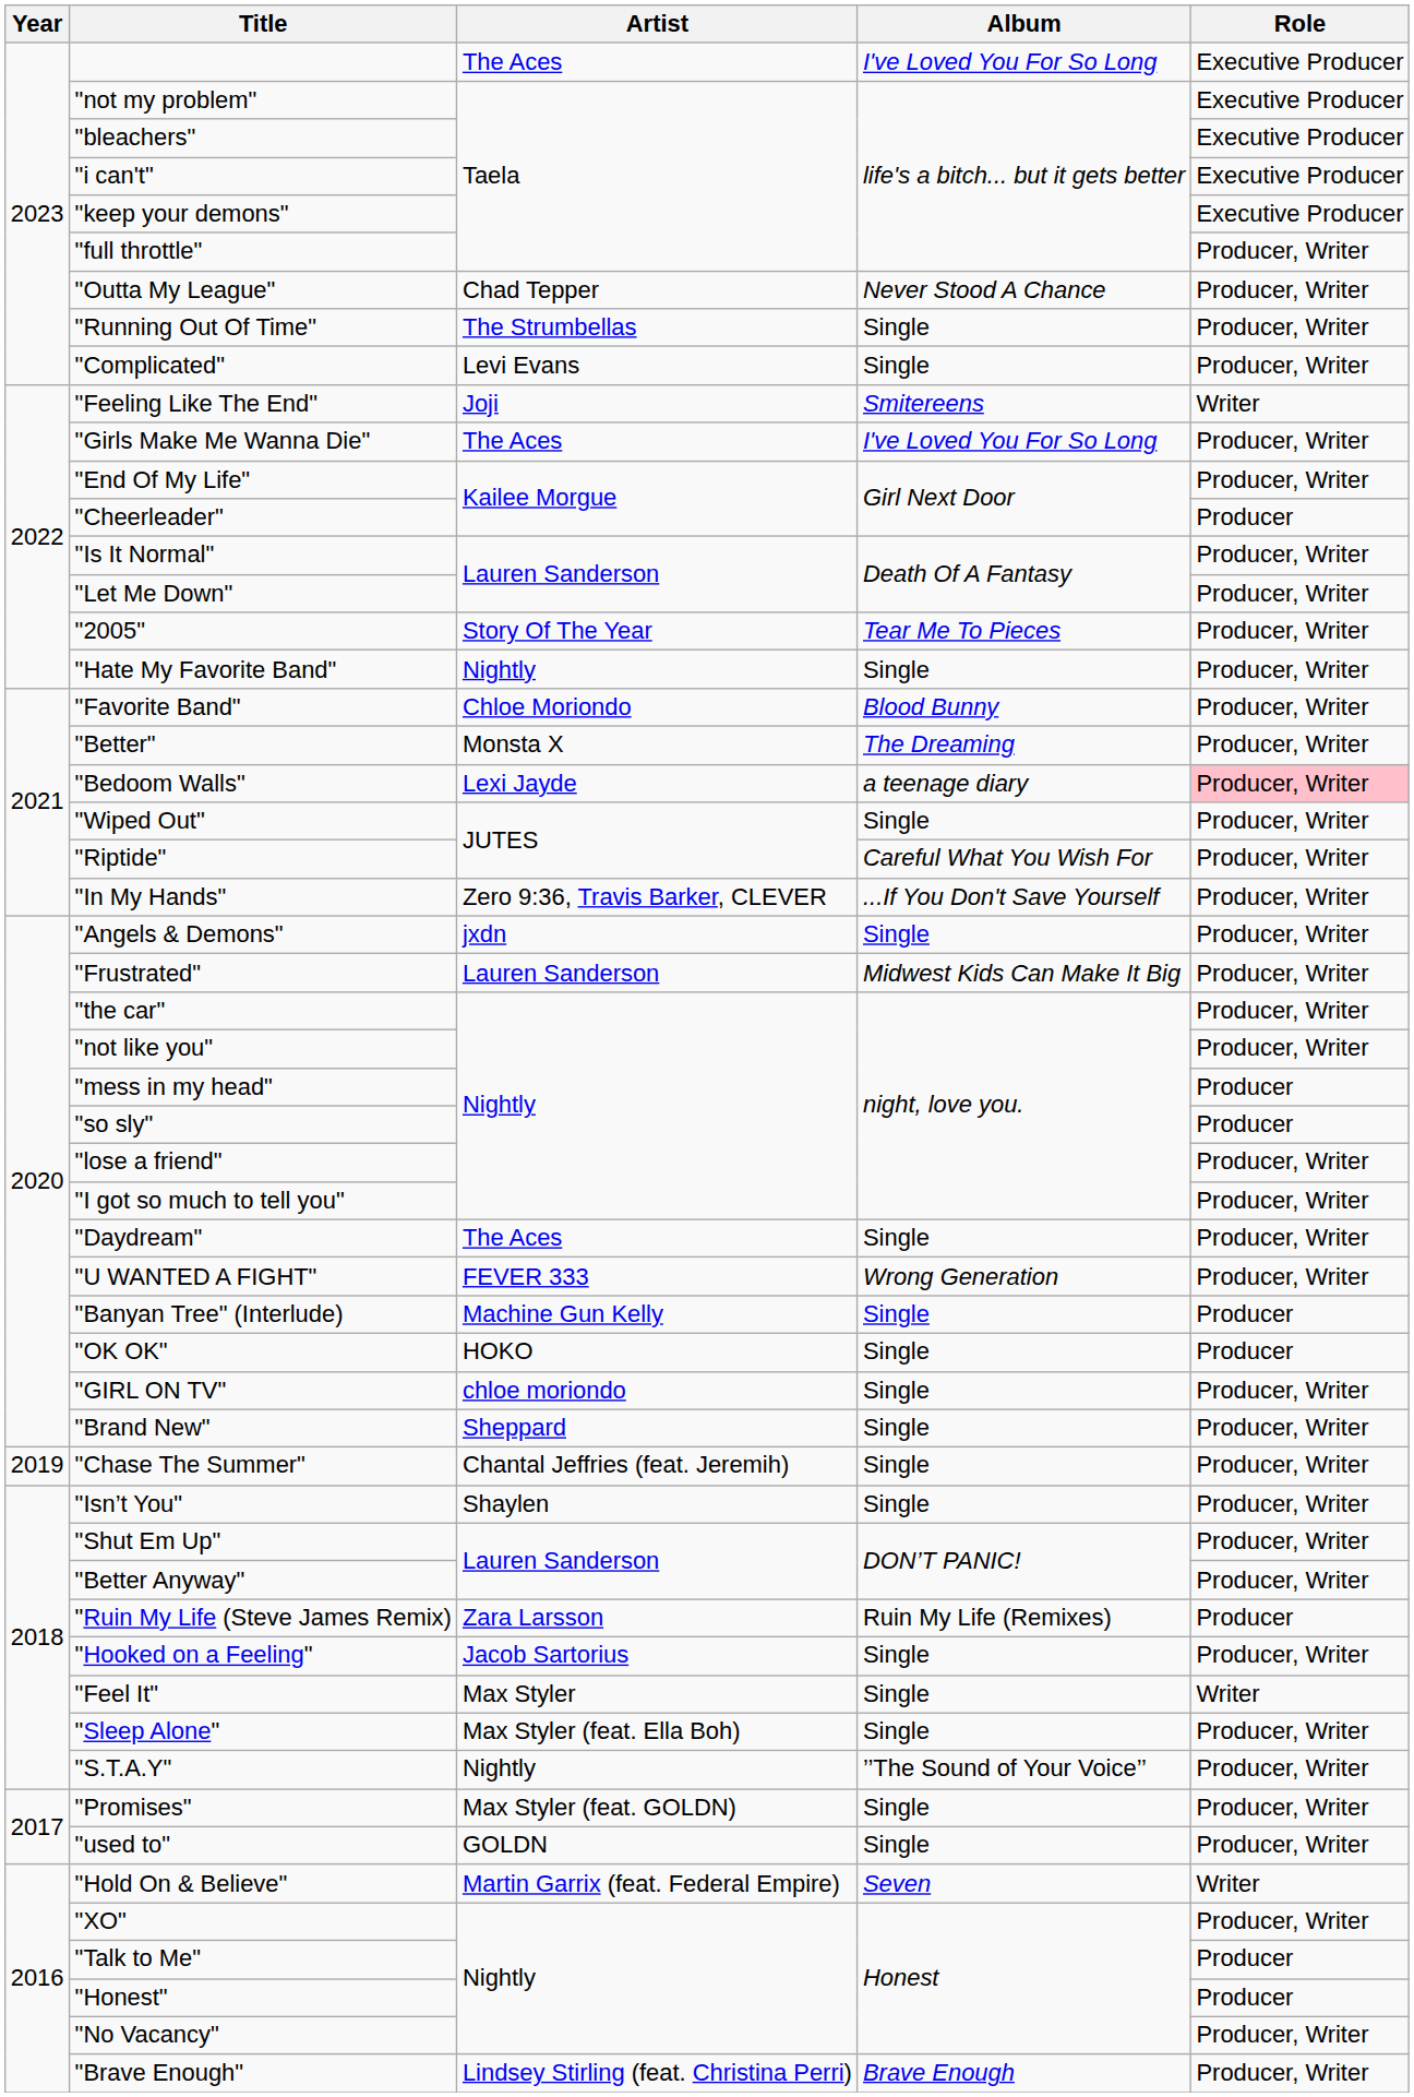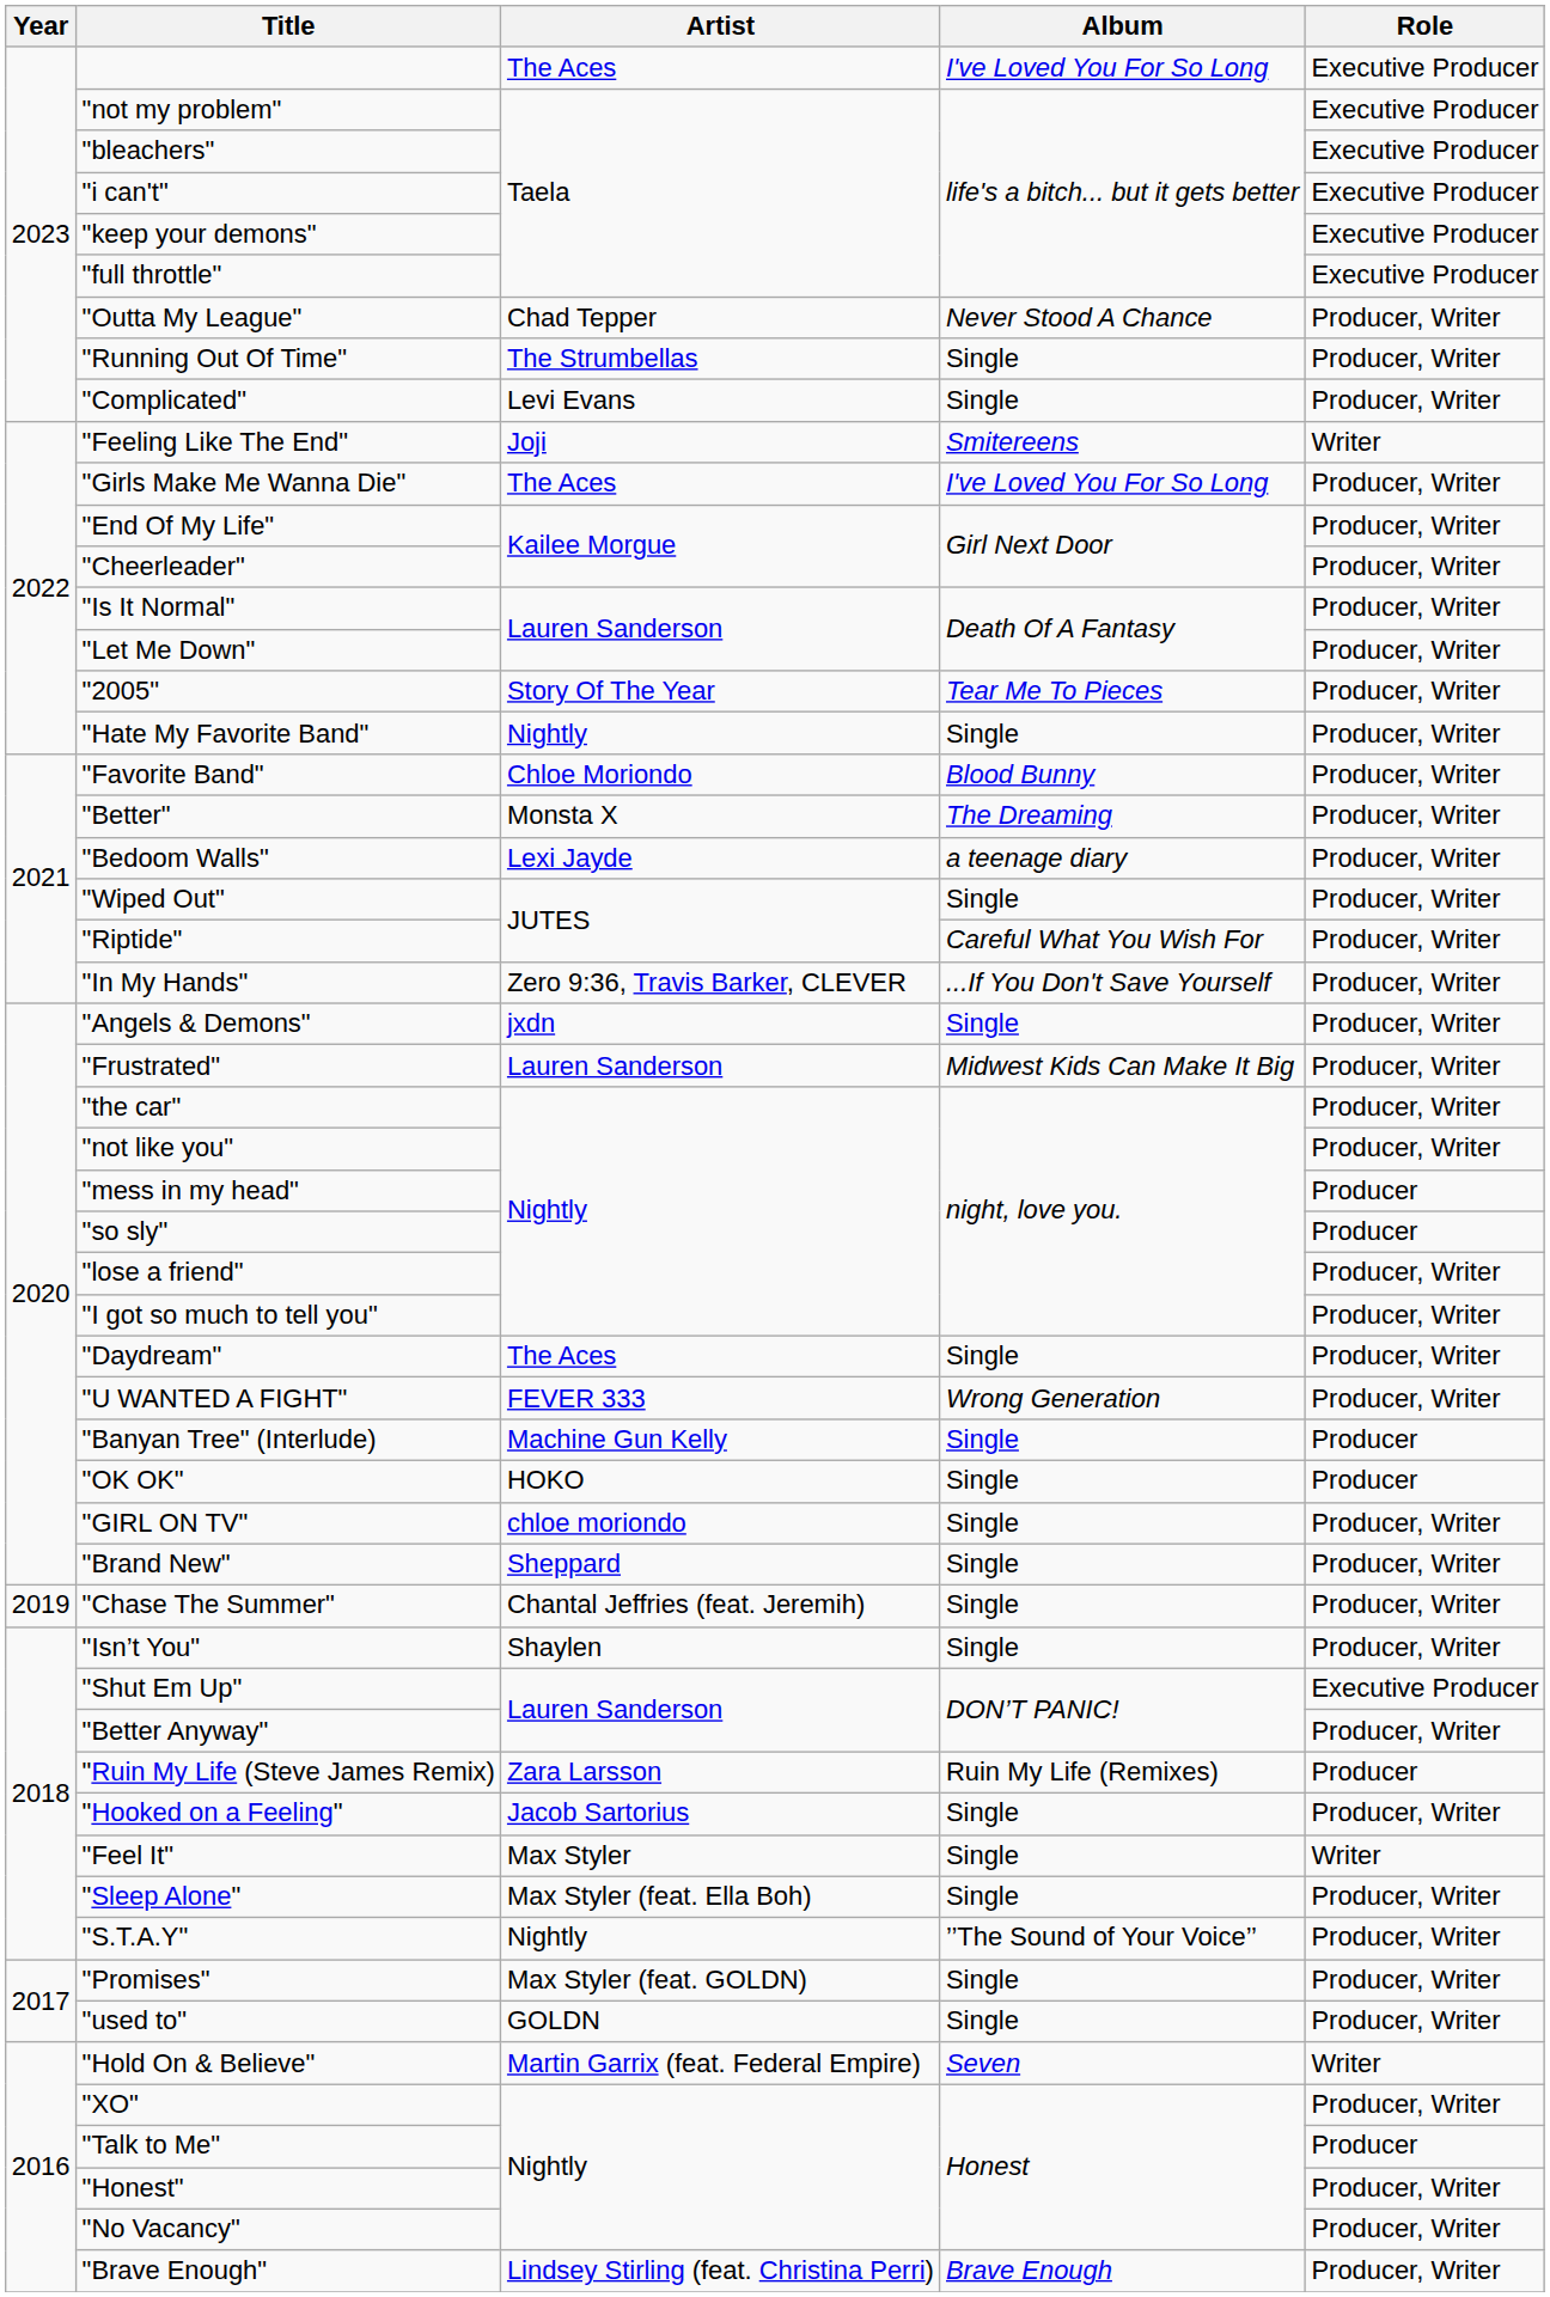 <table class="wikitable mw-collapsible">
 <tr>
 <th>Year</th>
 <th>Title</th>
 <th>Artist</th>
 <th>Album</th>
 <th>Role</th>
 </tr>
 <tr>
 <td rowspan="9">2023</td>
 <td></td>
 <td><a href='#'>The Aces</a></td>
 <td><a href='#'><em>I've Loved You For So Long</em></a></td>
 <td>Executive Producer</td>
 </tr>
 <tr>
 <td>"not my problem"</td>
 <td rowspan="5">Taela</td>
 <td rowspan="5"><em>life's a bitch... but it gets better</em></td>
 <td>Executive Producer</td>
 </tr>
 <tr>
 <td>"bleachers"</td>
 <td>Executive Producer</td>
 </tr>
 <tr>
 <td>"i can't"</td>
 <td>Executive Producer</td>
 </tr>
 <tr>
 <td>"keep your demons"</td>
 <td>Executive Producer</td>
 </tr>
 <tr>
 <td>"full throttle"</td>
-<td>Producer, Writer</td>
+<td>Executive Producer</td>
 </tr>
 <tr>
 <td>"Outta My League"</td>
 <td>Chad Tepper</td>
 <td><em>Never Stood A Chance</em></td>
 <td>Producer, Writer</td>
 </tr>
 <tr>
 <td>"Running Out Of Time"</td>
 <td><a href='#'>The Strumbellas</a></td>
 <td>Single</td>
 <td>Producer, Writer</td>
 </tr>
 <tr>
 <td>"Complicated"</td>
 <td>Levi Evans</td>
 <td>Single</td>
 <td>Producer, Writer</td>
 </tr>
 <tr>
 <td rowspan="8">2022</td>
 <td>"Feeling Like The End"</td>
 <td><a href='#'>Joji</a></td>
 <td><a href='#'><em>Smitereens</em></a></td>
 <td>Writer</td>
 </tr>
 <tr>
 <td>"Girls Make Me Wanna Die"</td>
 <td><a href='#'>The Aces</a></td>
 <td><a href='#'><em>I've Loved You For So Long</em></a></td>
 <td>Producer, Writer</td>
 </tr>
 <tr>
 <td>"End Of My Life"</td>
 <td rowspan="2"><a href='#'>Kailee Morgue</a></td>
 <td rowspan="2"><em>Girl Next Door</em></td>
 <td>Producer, Writer</td>
 </tr>
 <tr>
 <td>"Cheerleader"</td>
-<td>Producer</td>
+<td>Producer, Writer</td>
 </tr>
 <tr>
 <td>"Is It Normal"</td>
 <td rowspan="2"><a href='#'>Lauren Sanderson</a></td>
 <td rowspan="2"><em>Death Of A Fantasy</em></td>
 <td>Producer, Writer</td>
 </tr>
 <tr>
 <td>"Let Me Down"</td>
 <td>Producer, Writer</td>
 </tr>
 <tr>
 <td>"2005"</td>
 <td><a href='#'>Story Of The Year</a></td>
 <td><a href='#'><em>Tear Me To Pieces</em></a></td>
 <td>Producer, Writer</td>
 </tr>
 <tr>
 <td>"Hate My Favorite Band"</td>
 <td><a href='#'>Nightly</a></td>
 <td>Single</td>
 <td>Producer, Writer</td>
 </tr>
 <tr>
 <td rowspan="6">2021</td>
 <td>"Favorite Band"</td>
 <td><a href='#'>Chloe Moriondo</a></td>
 <td><em><a href='#'>Blood Bunny</a></em></td>
 <td>Producer, Writer</td>
 </tr>
 <tr>
 <td>"Better"</td>
 <td>Monsta X</td>
 <td><a href='#'><em>The Dreaming</em></a></td>
 <td>Producer, Writer</td>
 </tr>
 <tr>
 <td>"Bedoom Walls"</td>
 <td><a href='#'>Lexi Jayde</a></td>
 <td><em>a teenage diary</em></td>
-<td style="background: pink;">Producer, Writer</td>
+<td>Producer, Writer</td>
 </tr>
 <tr>
 <td>"Wiped Out"</td>
 <td rowspan="2">JUTES</td>
 <td>Single</td>
 <td>Producer, Writer</td>
 </tr>
 <tr>
 <td>"Riptide"</td>
 <td><em>Careful What You Wish For</em></td>
 <td>Producer, Writer</td>
 </tr>
 <tr>
 <td>"In My Hands"</td>
 <td>Zero 9:36, <a href='#'>Travis Barker</a>, CLEVER</td>
 <td><em>...If You Don't Save Yourself</em></td>
 <td>Producer, Writer</td>
 </tr>
 <tr>
 <td rowspan="14">2020</td>
 <td>"Angels & Demons"</td>
 <td><a href='#'>jxdn</a></td>
 <td><a href='#'>Single</a></td>
 <td>Producer, Writer</td>
 </tr>
 <tr>
 <td>"Frustrated"</td>
 <td><a href='#'>Lauren Sanderson</a></td>
 <td><em>Midwest Kids Can Make It Big</em></td>
 <td>Producer, Writer</td>
 </tr>
 <tr>
 <td>"the car"</td>
 <td rowspan="6"><a href='#'>Nightly</a></td>
 <td rowspan="6"><em>night, love you.</em></td>
 <td>Producer, Writer</td>
 </tr>
 <tr>
 <td>"not like you"</td>
 <td>Producer, Writer</td>
 </tr>
 <tr>
 <td>"mess in my head"</td>
 <td>Producer</td>
 </tr>
 <tr>
 <td>"so sly"</td>
 <td>Producer</td>
 </tr>
 <tr>
 <td>"lose a friend"</td>
 <td>Producer, Writer</td>
 </tr>
 <tr>
 <td>"I got so much to tell you"</td>
 <td>Producer, Writer</td>
 </tr>
 <tr>
 <td>"Daydream"</td>
 <td><a href='#'>The Aces</a></td>
 <td>Single</td>
 <td>Producer, Writer</td>
 </tr>
 <tr>
 <td>"U WANTED A FIGHT"</td>
 <td><a href='#'>FEVER 333</a></td>
 <td><em>Wrong Generation</em></td>
 <td>Producer, Writer</td>
 </tr>
 <tr>
 <td>"Banyan Tree" (Interlude)</td>
 <td><a href='#'>Machine Gun Kelly</a></td>
 <td><a href='#'>Single</a></td>
 <td>Producer</td>
 </tr>
 <tr>
 <td>"OK OK"</td>
 <td>HOKO</td>
 <td>Single</td>
 <td>Producer</td>
 </tr>
 <tr>
 <td>"GIRL ON TV"</td>
 <td><a href='#'>chloe moriondo</a></td>
 <td>Single</td>
 <td>Producer, Writer</td>
 </tr>
 <tr>
 <td>"Brand New"</td>
 <td><a href='#'>Sheppard</a></td>
 <td>Single</td>
 <td>Producer, Writer</td>
 </tr>
 <tr>
 <td rowspan="1">2019</td>
 <td>"Chase The Summer"</td>
 <td>Chantal Jeffries (feat. Jeremih)</td>
 <td>Single</td>
 <td>Producer, Writer</td>
 </tr>
 <tr>
 <td rowspan="8">2018</td>
 <td>"Isn’t You"</td>
 <td>Shaylen</td>
 <td>Single</td>
 <td>Producer, Writer</td>
 </tr>
 <tr>
 <td>"Shut Em Up"</td>
 <td rowspan="2"><a href='#'>Lauren Sanderson</a></td>
 <td rowspan="2"><em>DON’T PANIC!</em></td>
-<td>Producer, Writer</td>
+<td>Executive Producer</td>
 </tr>
 <tr>
 <td>"Better Anyway"</td>
 <td>Producer, Writer</td>
 </tr>
 <tr>
 <td>"<a href='#'>Ruin My Life</a> (Steve James Remix)</td>
 <td><a href='#'>Zara Larsson</a></td>
 <td>Ruin My Life (Remixes)</td>
 <td>Producer</td>
 </tr>
 <tr>
 <td>"<a href='#'>Hooked on a Feeling</a>"</td>
 <td><a href='#'>Jacob Sartorius</a></td>
 <td>Single</td>
 <td>Producer, Writer</td>
 </tr>
 <tr>
 <td>"Feel It"</td>
 <td>Max Styler</td>
 <td>Single</td>
 <td>Writer</td>
 </tr>
 <tr>
 <td>"<a href='#'>Sleep Alone</a>"</td>
 <td>Max Styler (feat. Ella Boh)</td>
 <td>Single</td>
 <td>Producer, Writer</td>
 </tr>
 <tr>
 <td>"S.T.A.Y"</td>
 <td>Nightly</td>
 <td>’’The Sound of Your Voice’’</td>
 <td>Producer, Writer</td>
 </tr>
 <tr>
 <td rowspan="2">2017</td>
 <td>"Promises"</td>
 <td>Max Styler (feat. GOLDN)</td>
 <td>Single</td>
 <td>Producer, Writer</td>
 </tr>
 <tr>
 <td>"used to"</td>
 <td>GOLDN</td>
 <td>Single</td>
 <td>Producer, Writer</td>
 </tr>
 <tr>
 <td rowspan="6">2016</td>
 <td>"Hold On & Believe"</td>
 <td><a href='#'>Martin Garrix</a> (feat. Federal Empire)</td>
 <td><em><a href='#'>Seven</a></em></td>
 <td>Writer</td>
 </tr>
 <tr>
 <td>"XO"</td>
 <td rowspan="4">Nightly</td>
 <td rowspan="4"><em>Honest</em></td>
 <td>Producer, Writer</td>
 </tr>
 <tr>
 <td>"Talk to Me"</td>
 <td>Producer</td>
 </tr>
 <tr>
 <td>"Honest"</td>
-<td>Producer</td>
+<td>Producer, Writer</td>
 </tr>
 <tr>
 <td>"No Vacancy"</td>
 <td>Producer, Writer</td>
 </tr>
 <tr>
 <td>"Brave Enough"</td>
 <td><a href='#'>Lindsey Stirling</a> (feat. <a href='#'>Christina Perri</a>)</td>
 <td><em><a href='#'>Brave Enough</a></em></td>
 <td>Producer, Writer</td>
 </tr>
 <tr>
 </tr>
 </table>
